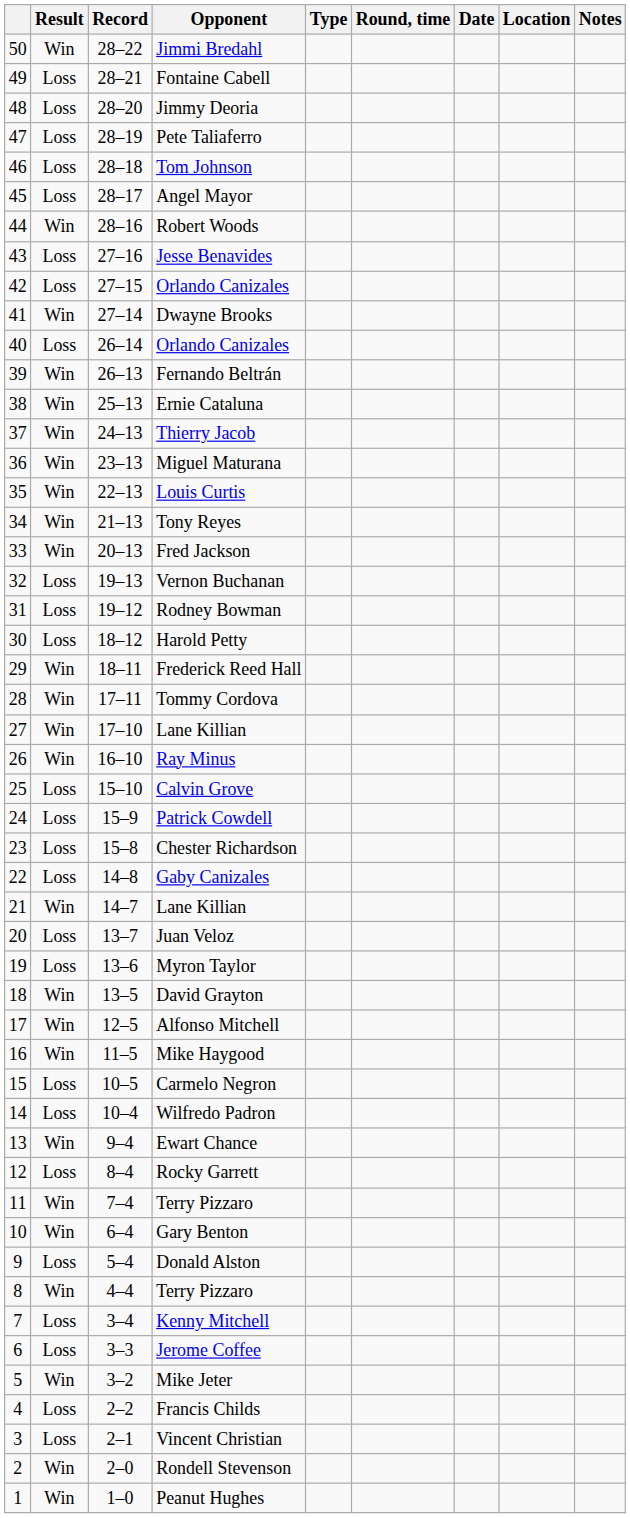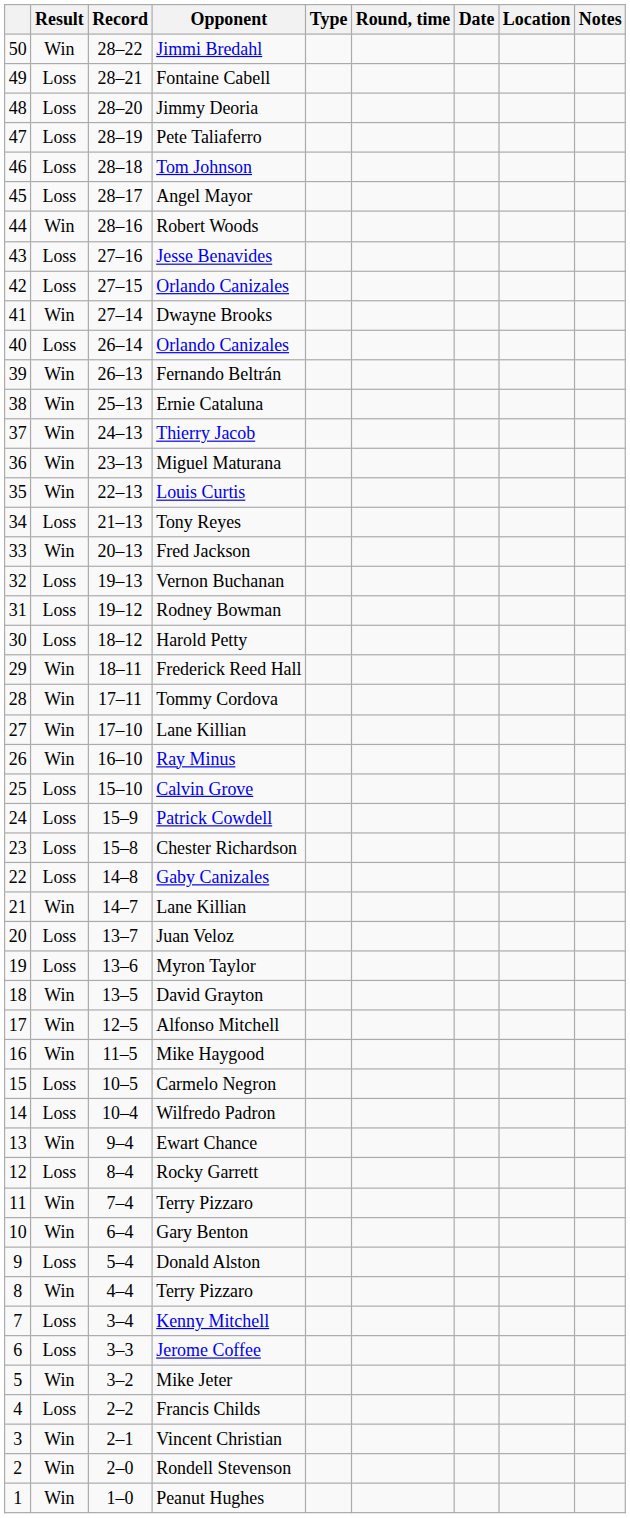 <table class="wikitable" style="text-align:center; font-size:95%">
 <tr>
 <th></th>
 <th>Result</th>
 <th>Record</th>
 <th>Opponent</th>
 <th>Type</th>
 <th>Round, time</th>
 <th>Date</th>
 <th>Location</th>
 <th>Notes</th>
 </tr>
 <tr>
 <td>50</td>
 <td>Win</td>
 <td>28–22</td>
 <td align=left><a href='#'>Jimmi Bredahl</a></td>
 <td></td>
 <td></td>
 <td></td>
 <td align=left></td>
 <td align=left></td>
 </tr>
 <tr>
 <td>49</td>
 <td>Loss</td>
 <td>28–21</td>
 <td align=left>Fontaine Cabell</td>
 <td></td>
 <td></td>
 <td></td>
 <td align=left></td>
 <td align=left></td>
 </tr>
 <tr>
 <td>48</td>
 <td>Loss</td>
 <td>28–20</td>
 <td align=left>Jimmy Deoria</td>
 <td></td>
 <td></td>
 <td></td>
 <td align=left></td>
 <td align=left></td>
 </tr>
 <tr>
 <td>47</td>
 <td>Loss</td>
 <td>28–19</td>
 <td align=left>Pete Taliaferro</td>
 <td></td>
 <td></td>
 <td></td>
 <td align=left></td>
 <td align=left></td>
 </tr>
 <tr>
 <td>46</td>
 <td>Loss</td>
 <td>28–18</td>
 <td align=left><a href='#'>Tom Johnson</a></td>
 <td></td>
 <td></td>
 <td></td>
 <td align=left></td>
 <td align=left></td>
 </tr>
 <tr>
 <td>45</td>
 <td>Loss</td>
 <td>28–17</td>
 <td align=left>Angel Mayor</td>
 <td></td>
 <td></td>
 <td></td>
 <td align=left></td>
 <td align=left></td>
 </tr>
 <tr>
 <td>44</td>
 <td>Win</td>
 <td>28–16</td>
 <td align=left>Robert Woods</td>
 <td></td>
 <td></td>
 <td></td>
 <td align=left></td>
 <td align=left></td>
 </tr>
 <tr>
 <td>43</td>
 <td>Loss</td>
 <td>27–16</td>
 <td align=left><a href='#'>Jesse Benavides</a></td>
 <td></td>
 <td></td>
 <td></td>
 <td align=left></td>
 <td align=left></td>
 </tr>
 <tr>
 <td>42</td>
 <td>Loss</td>
 <td>27–15</td>
 <td align=left><a href='#'>Orlando Canizales</a></td>
 <td></td>
 <td></td>
 <td></td>
 <td align=left></td>
 <td align=left></td>
 </tr>
 <tr>
 <td>41</td>
 <td>Win</td>
 <td>27–14</td>
 <td align=left>Dwayne Brooks</td>
 <td></td>
 <td></td>
 <td></td>
 <td align=left></td>
 <td align=left></td>
 </tr>
 <tr>
 <td>40</td>
 <td>Loss</td>
 <td>26–14</td>
 <td align=left><a href='#'>Orlando Canizales</a></td>
 <td></td>
 <td></td>
 <td></td>
 <td align=left></td>
 <td align=left></td>
 </tr>
 <tr>
 <td>39</td>
 <td>Win</td>
 <td>26–13</td>
 <td align=left>Fernando Beltrán</td>
 <td></td>
 <td></td>
 <td></td>
 <td align=left></td>
 <td align=left></td>
 </tr>
 <tr>
 <td>38</td>
 <td>Win</td>
 <td>25–13</td>
 <td align=left>Ernie Cataluna</td>
 <td></td>
 <td></td>
 <td></td>
 <td align=left></td>
 <td align=left></td>
 </tr>
 <tr>
 <td>37</td>
 <td>Win</td>
 <td>24–13</td>
 <td align=left><a href='#'>Thierry Jacob</a></td>
 <td></td>
 <td></td>
 <td></td>
 <td align=left></td>
 <td align=left></td>
 </tr>
 <tr>
 <td>36</td>
 <td>Win</td>
 <td>23–13</td>
 <td align=left>Miguel Maturana</td>
 <td></td>
 <td></td>
 <td></td>
 <td align=left></td>
 <td align=left></td>
 </tr>
 <tr>
 <td>35</td>
 <td>Win</td>
 <td>22–13</td>
 <td align=left><a href='#'>Louis Curtis</a></td>
 <td></td>
 <td></td>
 <td></td>
 <td align=left></td>
 <td align=left></td>
 </tr>
 <tr>
 <td>34</td>
-<td>Win</td>
+<td>Loss</td>
 <td>21–13</td>
 <td align=left>Tony Reyes</td>
 <td></td>
 <td></td>
 <td></td>
 <td align=left></td>
 <td align=left></td>
 </tr>
 <tr>
 <td>33</td>
 <td>Win</td>
 <td>20–13</td>
 <td align=left>Fred Jackson</td>
 <td></td>
 <td></td>
 <td></td>
 <td align=left></td>
 <td align=left></td>
 </tr>
 <tr>
 <td>32</td>
 <td>Loss</td>
 <td>19–13</td>
 <td align=left>Vernon Buchanan</td>
 <td></td>
 <td></td>
 <td></td>
 <td align=left></td>
 <td align=left></td>
 </tr>
 <tr>
 <td>31</td>
 <td>Loss</td>
 <td>19–12</td>
 <td align=left>Rodney Bowman</td>
 <td></td>
 <td></td>
 <td></td>
 <td align=left></td>
 <td align=left></td>
 </tr>
 <tr>
 <td>30</td>
 <td>Loss</td>
 <td>18–12</td>
 <td align=left>Harold Petty</td>
 <td></td>
 <td></td>
 <td></td>
 <td align=left></td>
 <td align=left></td>
 </tr>
 <tr>
 <td>29</td>
 <td>Win</td>
 <td>18–11</td>
 <td align=left>Frederick Reed Hall</td>
 <td></td>
 <td></td>
 <td></td>
 <td align=left></td>
 <td align=left></td>
 </tr>
 <tr>
 <td>28</td>
 <td>Win</td>
 <td>17–11</td>
 <td align=left>Tommy Cordova</td>
 <td></td>
 <td></td>
 <td></td>
 <td align=left></td>
 <td align=left></td>
 </tr>
 <tr>
 <td>27</td>
 <td>Win</td>
 <td>17–10</td>
 <td align=left>Lane Killian</td>
 <td></td>
 <td></td>
 <td></td>
 <td align=left></td>
 <td align=left></td>
 </tr>
 <tr>
 <td>26</td>
 <td>Win</td>
 <td>16–10</td>
 <td align=left><a href='#'>Ray Minus</a></td>
 <td></td>
 <td></td>
 <td></td>
 <td align=left></td>
 <td align=left></td>
 </tr>
 <tr>
 <td>25</td>
 <td>Loss</td>
 <td>15–10</td>
 <td align=left><a href='#'>Calvin Grove</a></td>
 <td></td>
 <td></td>
 <td></td>
 <td align=left></td>
 <td align=left></td>
 </tr>
 <tr>
 <td>24</td>
 <td>Loss</td>
 <td>15–9</td>
 <td align=left><a href='#'>Patrick Cowdell</a></td>
 <td></td>
 <td></td>
 <td></td>
 <td align=left></td>
 <td align=left></td>
 </tr>
 <tr>
 <td>23</td>
 <td>Loss</td>
 <td>15–8</td>
 <td align=left>Chester Richardson</td>
 <td></td>
 <td></td>
 <td></td>
 <td align=left></td>
 <td align=left></td>
 </tr>
 <tr>
 <td>22</td>
 <td>Loss</td>
 <td>14–8</td>
 <td align=left><a href='#'>Gaby Canizales</a></td>
 <td></td>
 <td></td>
 <td></td>
 <td align=left></td>
 <td align=left></td>
 </tr>
 <tr>
 <td>21</td>
 <td>Win</td>
 <td>14–7</td>
 <td align=left>Lane Killian</td>
 <td></td>
 <td></td>
 <td></td>
 <td align=left></td>
 <td align=left></td>
 </tr>
 <tr>
 <td>20</td>
 <td>Loss</td>
 <td>13–7</td>
 <td align=left>Juan Veloz</td>
 <td></td>
 <td></td>
 <td></td>
 <td align=left></td>
 <td align=left></td>
 </tr>
 <tr>
 <td>19</td>
 <td>Loss</td>
 <td>13–6</td>
 <td align=left>Myron Taylor</td>
 <td></td>
 <td></td>
 <td></td>
 <td align=left></td>
 <td align=left></td>
 </tr>
 <tr>
 <td>18</td>
 <td>Win</td>
 <td>13–5</td>
 <td align=left>David Grayton</td>
 <td></td>
 <td></td>
 <td></td>
 <td align=left></td>
 <td align=left></td>
 </tr>
 <tr>
 <td>17</td>
 <td>Win</td>
 <td>12–5</td>
 <td align=left>Alfonso Mitchell</td>
 <td></td>
 <td></td>
 <td></td>
 <td align=left></td>
 <td align=left></td>
 </tr>
 <tr>
 <td>16</td>
 <td>Win</td>
 <td>11–5</td>
 <td align=left>Mike Haygood</td>
 <td></td>
 <td></td>
 <td></td>
 <td align=left></td>
 <td align=left></td>
 </tr>
 <tr>
 <td>15</td>
 <td>Loss</td>
 <td>10–5</td>
 <td align=left>Carmelo Negron</td>
 <td></td>
 <td></td>
 <td></td>
 <td align=left></td>
 <td align=left></td>
 </tr>
 <tr>
 <td>14</td>
 <td>Loss</td>
 <td>10–4</td>
 <td align=left>Wilfredo Padron</td>
 <td></td>
 <td></td>
 <td></td>
 <td align=left></td>
 <td align=left></td>
 </tr>
 <tr>
 <td>13</td>
 <td>Win</td>
 <td>9–4</td>
 <td align=left>Ewart Chance</td>
 <td></td>
 <td></td>
 <td></td>
 <td align=left></td>
 <td align=left></td>
 </tr>
 <tr>
 <td>12</td>
 <td>Loss</td>
 <td>8–4</td>
 <td align=left>Rocky Garrett</td>
 <td></td>
 <td></td>
 <td></td>
 <td align=left></td>
 <td align=left></td>
 </tr>
 <tr>
 <td>11</td>
 <td>Win</td>
 <td>7–4</td>
 <td align=left>Terry Pizzaro</td>
 <td></td>
 <td></td>
 <td></td>
 <td align=left></td>
 <td align=left></td>
 </tr>
 <tr>
 <td>10</td>
 <td>Win</td>
 <td>6–4</td>
 <td align=left>Gary Benton</td>
 <td></td>
 <td></td>
 <td></td>
 <td align=left></td>
 <td align=left></td>
 </tr>
 <tr>
 <td>9</td>
 <td>Loss</td>
 <td>5–4</td>
 <td align=left>Donald Alston</td>
 <td></td>
 <td></td>
 <td></td>
 <td align=left></td>
 <td align=left></td>
 </tr>
 <tr>
 <td>8</td>
 <td>Win</td>
 <td>4–4</td>
 <td align=left>Terry Pizzaro</td>
 <td></td>
 <td></td>
 <td></td>
 <td align=left></td>
 <td align=left></td>
 </tr>
 <tr>
 <td>7</td>
 <td>Loss</td>
 <td>3–4</td>
 <td align=left><a href='#'>Kenny Mitchell</a></td>
 <td></td>
 <td></td>
 <td></td>
 <td align=left></td>
 <td align=left></td>
 </tr>
 <tr>
 <td>6</td>
 <td>Loss</td>
 <td>3–3</td>
 <td align=left><a href='#'>Jerome Coffee</a></td>
 <td></td>
 <td></td>
 <td></td>
 <td align=left></td>
 <td align=left></td>
 </tr>
 <tr>
 <td>5</td>
 <td>Win</td>
 <td>3–2</td>
 <td align=left>Mike Jeter</td>
 <td></td>
 <td></td>
 <td></td>
 <td align=left></td>
 <td align=left></td>
 </tr>
 <tr>
 <td>4</td>
 <td>Loss</td>
 <td>2–2</td>
 <td align=left>Francis Childs</td>
 <td></td>
 <td></td>
 <td></td>
 <td align=left></td>
 <td align=left></td>
 </tr>
 <tr>
 <td>3</td>
-<td>Loss</td>
+<td>Win</td>
 <td>2–1</td>
 <td align=left>Vincent Christian</td>
 <td></td>
 <td></td>
 <td></td>
 <td align=left></td>
 <td align=left></td>
 </tr>
 <tr>
 <td>2</td>
 <td>Win</td>
 <td>2–0</td>
 <td align=left>Rondell Stevenson</td>
 <td></td>
 <td></td>
 <td></td>
 <td align=left></td>
 <td align=left></td>
 </tr>
 <tr>
 <td>1</td>
 <td>Win</td>
 <td>1–0</td>
 <td align=left>Peanut Hughes</td>
 <td></td>
 <td></td>
 <td></td>
 <td align=left></td>
 <td align=left></td>
 </tr>
 </table>
